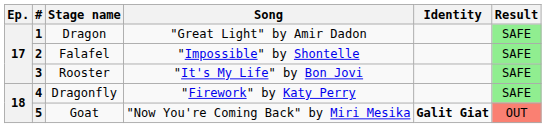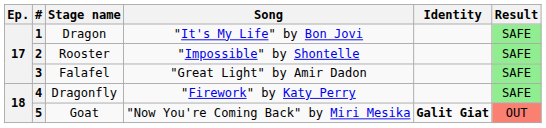 <table class="wikitable plainrowheaders" style="text-align: center;">
 <tr>
 <th>Ep.</th>
 <th>#</th>
 <th>Stage name</th>
 <th>Song</th>
 <th>Identity</th>
 <th>Result</th>
 </tr>
 <tr>
 <th rowspan="3">17</th>
 <th>1</th>
 <td>Dragon</td>
-<td>"Great Light" by Amir Dadon</td>
+<td>"<a href='#'>It's My Life</a>" by <a href='#'>Bon Jovi</a></td>
 <td></td>
 <td bgcolor="lightgreen">SAFE</td>
 </tr>
 <tr>
 <th>2</th>
-<td>Falafel</td>
+<td>Rooster</td>
 <td>"<a href='#'>Impossible</a>" by <a href='#'>Shontelle</a></td>
 <td></td>
 <td bgcolor="lightgreen">SAFE</td>
 </tr>
 <tr>
 <th>3</th>
-<td>Rooster</td>
-<td>"<a href='#'>It's My Life</a>" by <a href='#'>Bon Jovi</a></td>
+<td>Falafel</td>
+<td>"Great Light" by Amir Dadon</td>
 <td></td>
 <td bgcolor="lightgreen">SAFE</td>
 </tr>
 <tr>
 <th rowspan="2">18</th>
 <th>4</th>
 <td>Dragonfly</td>
 <td>"<a href='#'>Firework</a>" by <a href='#'>Katy Perry</a></td>
 <td></td>
 <td bgcolor="lightgreen">SAFE</td>
 </tr>
 <tr>
 <th>5</th>
 <td>Goat</td>
 <td>"Now You're Coming Back" by <a href='#'>Miri Mesika</a></td>
 <td><strong>Galit Giat</strong></td>
 <td bgcolor="salmon">OUT</td>
 </tr>
 </table>
